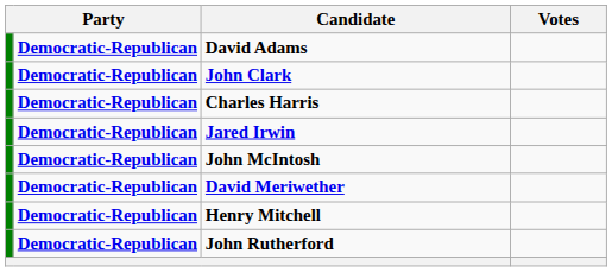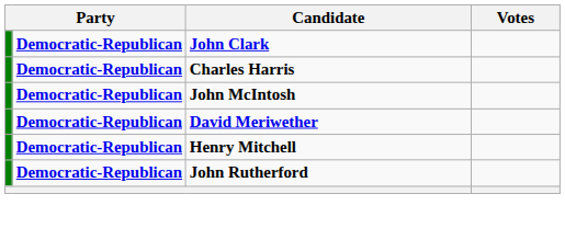 <table class=wikitable>
 <tr>
 <th colspan=2 style="width: 130px">Party</th>
 <th style="width: 17em">Candidate</th>
 <th style="width: 5em">Votes</th>
-</tr>
-<tr>
-<td style="background-color:#008000"></td>
-<td><strong><a href='#'>Democratic-Republican</a></strong></td>
-<td><strong>David Adams</strong></td>
-<td align=right></td>
 </tr>
 <tr>
 <td style="background-color:#008000"></td>
 <td><strong><a href='#'>Democratic-Republican</a></strong></td>
 <td><strong><a href='#'>John Clark</a></strong></td>
 <td align=right></td>
 </tr>
 <tr>
 <td style="background-color:#008000"></td>
 <td><strong><a href='#'>Democratic-Republican</a></strong></td>
 <td><strong>Charles Harris</strong></td>
-<td align=right></td>
-</tr>
-<tr>
-<td style="background-color:#008000"></td>
-<td><strong><a href='#'>Democratic-Republican</a></strong></td>
-<td><strong><a href='#'>Jared Irwin</a></strong></td>
 <td align=right></td>
 </tr>
 <tr>
 <td style="background-color:#008000"></td>
 <td><strong><a href='#'>Democratic-Republican</a></strong></td>
 <td><strong>John McIntosh</strong></td>
 <td align=right></td>
 </tr>
 <tr>
 <td style="background-color:#008000"></td>
 <td><strong><a href='#'>Democratic-Republican</a></strong></td>
 <td><strong><a href='#'>David Meriwether</a></strong></td>
 <td align=right></td>
 </tr>
 <tr>
 <td style="background-color:#008000"></td>
 <td><strong><a href='#'>Democratic-Republican</a></strong></td>
 <td><strong>Henry Mitchell</strong></td>
 <td align=right></td>
 </tr>
 <tr>
 <td style="background-color:#008000"></td>
 <td><strong><a href='#'>Democratic-Republican</a></strong></td>
 <td><strong>John Rutherford</strong></td>
 <td align=right></td>
 </tr>
 <tr>
 <th align=right colspan=3></th>
 <th align=right></th>
 </tr>
 </table>
